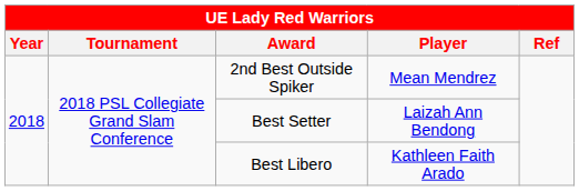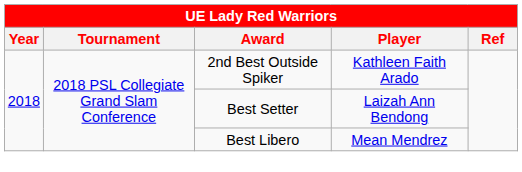 <table class="wikitable sortable" style="font-size:95%; text-align:left;">
 <tr>
 <th colspan="5" style= "background: red; color: white; text-align: center"><strong>UE Lady Red Warriors</strong></th>
 </tr>
 <tr style="background: white; color: red">
 <th style= "align=center; width:1em;">Year</th>
 <th style= "align=center;width:10em;">Tournament</th>
 <th style= "align=center; width:9em;">Award</th>
 <th style= "align=center; width:9em;">Player</th>
 <th style= "align=center; width:3em;">Ref</th>
 </tr>
 <tr align=center>
 <td rowspan=3><a href='#'>2018</a></td>
 <td rowspan=3><a href='#'>2018 PSL Collegiate Grand Slam Conference</a></td>
 <td>2nd Best Outside Spiker</td>
-<td><a href='#'>Mean Mendrez</a></td>
+<td><a href='#'>Kathleen Faith Arado</a></td>
 <td rowspan=3></td>
 </tr>
 <tr align=center>
 <td>Best Setter</td>
 <td><a href='#'>Laizah Ann Bendong</a></td>
 </tr>
 <tr align=center>
 <td>Best Libero</td>
-<td><a href='#'>Kathleen Faith Arado</a></td>
+<td><a href='#'>Mean Mendrez</a></td>
 </tr>
 </table>
